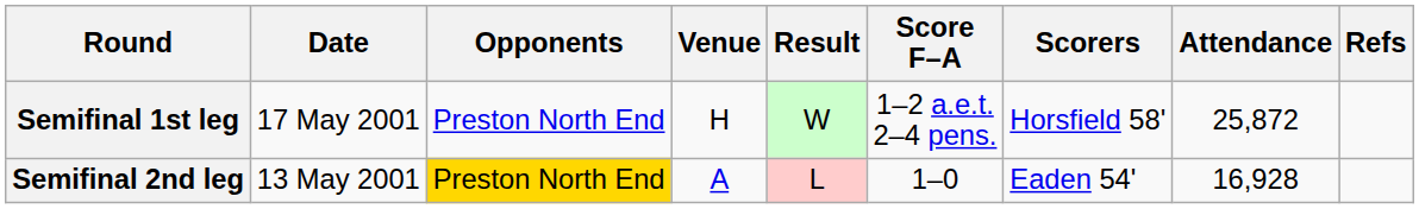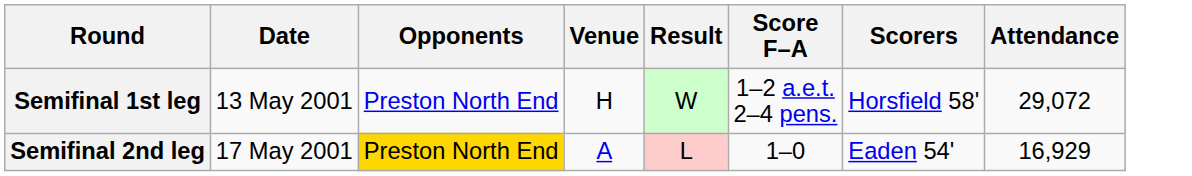 <table class="wikitable plainrowheaders" style="text-align:center">
 <tr>
 <th scope="col">Round</th>
 <th scope="col">Date</th>
 <th scope="col">Opponents</th>
 <th scope="col">Venue</th>
 <th scope="col">Result</th>
 <th scope="col">Score<br>F–A</th>
 <th scope="col">Scorers</th>
 <th scope="col">Attendance</th>
-<th scope="col">Refs</th>
 </tr>
 <tr>
 <th scope="row">Semifinal 1st leg</th>
-<td align="left">17 May 2001</td>
+<td align="left">13 May 2001</td>
 <td align="left"><a href='#'>Preston North End</a></td>
 <td>H</td>
 <td style="background:#cfc">W</td>
 <td>1–2 <a href='#'>a.e.t.</a><br>2–4 <a href='#'>pens.</a></td>
 <td align="left"><a href='#'>Horsfield</a> 58'</td>
-<td>25,872</td>
-<td></td>
+<td>29,072</td>
 </tr>
 <tr>
 <th scope="row">Semifinal 2nd leg</th>
-<td align="left">13 May 2001</td>
+<td align="left">17 May 2001</td>
 <td align="left" style="background: gold;">Preston North End</td>
 <td><a href='#'>A</a></td>
 <td style="background:#fcc">L</td>
 <td>1–0</td>
 <td align="left"><a href='#'>Eaden</a> 54'</td>
-<td>16,928</td>
-<td></td>
+<td>16,929</td>
 </tr>
 </table>
